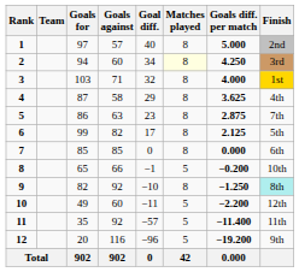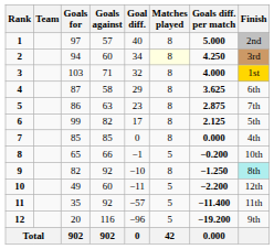 <table class="wikitable sortable" style="text-align: center; font-size: 90%; margin-left: 1em;">
 <tr>
 <th>Rank</th>
 <th>Team</th>
 <th>Goals<br>for</th>
 <th>Goals<br>against</th>
 <th>Goal<br>diff.</th>
 <th>Matches<br>played</th>
 <th>Goals diff.<br>per match</th>
 <th>Finish</th>
 </tr>
 <tr>
 <td><strong>1</strong></td>
 <td style="text-align: left;"></td>
 <td>97</td>
 <td>57</td>
 <td>40</td>
 <td>8</td>
 <td><strong>5.000</strong></td>
 <td style="background-color: silver;">2nd</td>
 </tr>
 <tr>
 <td><strong>2</strong></td>
 <td style="text-align: left;"></td>
 <td>94</td>
 <td>60</td>
 <td>34</td>
 <td style="background: lightyellow;">8</td>
 <td><strong>4.250</strong></td>
 <td style="background-color: #cc9966;">3rd</td>
 </tr>
 <tr>
 <td><strong>3</strong></td>
 <td style="text-align: left;"></td>
 <td>103</td>
 <td>71</td>
 <td>32</td>
 <td>8</td>
 <td><strong>4.000</strong></td>
 <td style="background-color: gold;">1st</td>
 </tr>
 <tr>
 <td><strong>4</strong></td>
 <td style="text-align: left;"></td>
 <td>87</td>
 <td>58</td>
 <td>29</td>
 <td>8</td>
 <td><strong>3.625</strong></td>
-<td>4th</td>
+<td>6th</td>
 </tr>
 <tr>
 <td><strong>5</strong></td>
 <td style="text-align: left;"></td>
 <td>86</td>
 <td>63</td>
 <td>23</td>
 <td>8</td>
 <td><strong>2.875</strong></td>
 <td>7th</td>
 </tr>
 <tr>
 <td><strong>6</strong></td>
 <td style="text-align: left;"></td>
 <td>99</td>
 <td>82</td>
 <td>17</td>
 <td>8</td>
 <td><strong>2.125</strong></td>
 <td>5th</td>
 </tr>
 <tr>
 <td><strong>7</strong></td>
 <td style="text-align: left;"></td>
 <td>85</td>
 <td>85</td>
 <td>0</td>
 <td>8</td>
 <td><strong>0.000</strong></td>
-<td>6th</td>
+<td>4th</td>
 </tr>
 <tr>
 <td><strong>8</strong></td>
 <td style="text-align: left;"></td>
 <td>65</td>
 <td>66</td>
 <td>−1</td>
 <td>5</td>
 <td><strong>−0.200</strong></td>
 <td>10th</td>
 </tr>
 <tr>
 <td><strong>9</strong></td>
 <td style="text-align: left;"></td>
 <td>82</td>
 <td>92</td>
 <td>−10</td>
 <td>8</td>
 <td><strong>−1.250</strong></td>
 <td style="background: paleturquoise;">8th</td>
 </tr>
 <tr>
 <td><strong>10</strong></td>
 <td style="text-align: left;"></td>
 <td>49</td>
 <td>60</td>
 <td>−11</td>
 <td>5</td>
 <td><strong>−2.200</strong></td>
 <td>12th</td>
 </tr>
 <tr>
 <td><strong>11</strong></td>
 <td style="text-align: left;"></td>
 <td>35</td>
 <td>92</td>
 <td>−57</td>
 <td>5</td>
 <td><strong>−11.400</strong></td>
 <td>11th</td>
 </tr>
 <tr>
 <td><strong>12</strong></td>
 <td style="text-align: left;"></td>
 <td>20</td>
 <td>116</td>
 <td>−96</td>
 <td>5</td>
 <td><strong>−19.200</strong></td>
 <td>9th</td>
 </tr>
 <tr>
 <th colspan="2">Total</th>
 <th>902</th>
 <th>902</th>
 <th>0</th>
 <th>42</th>
 <th>0.000</th>
 <th></th>
 </tr>
 </table>
